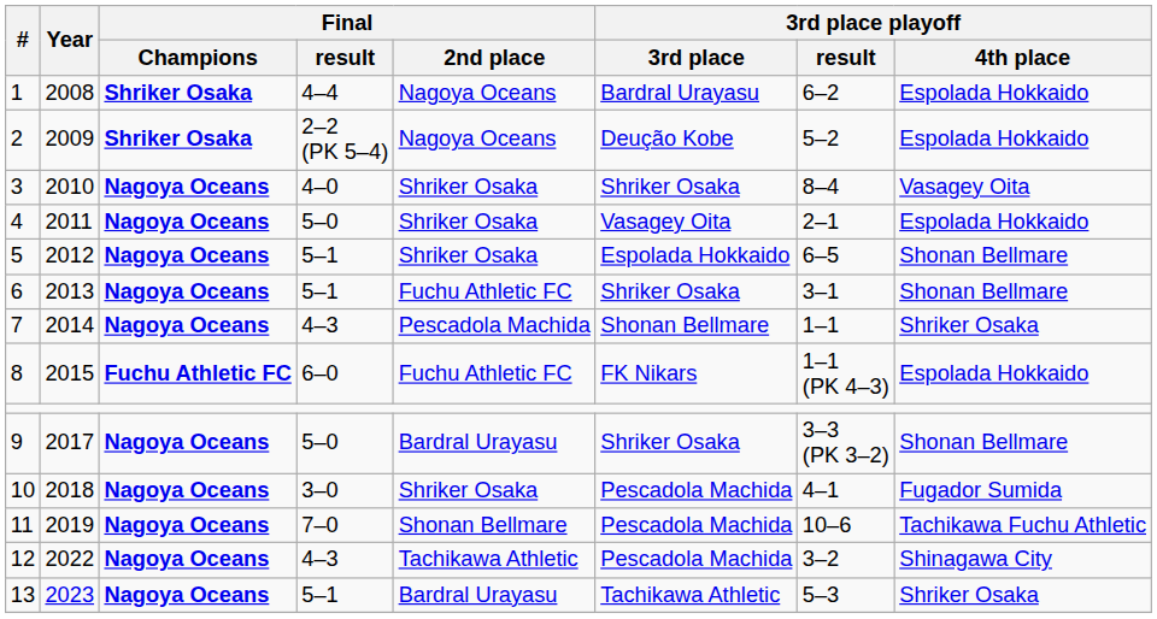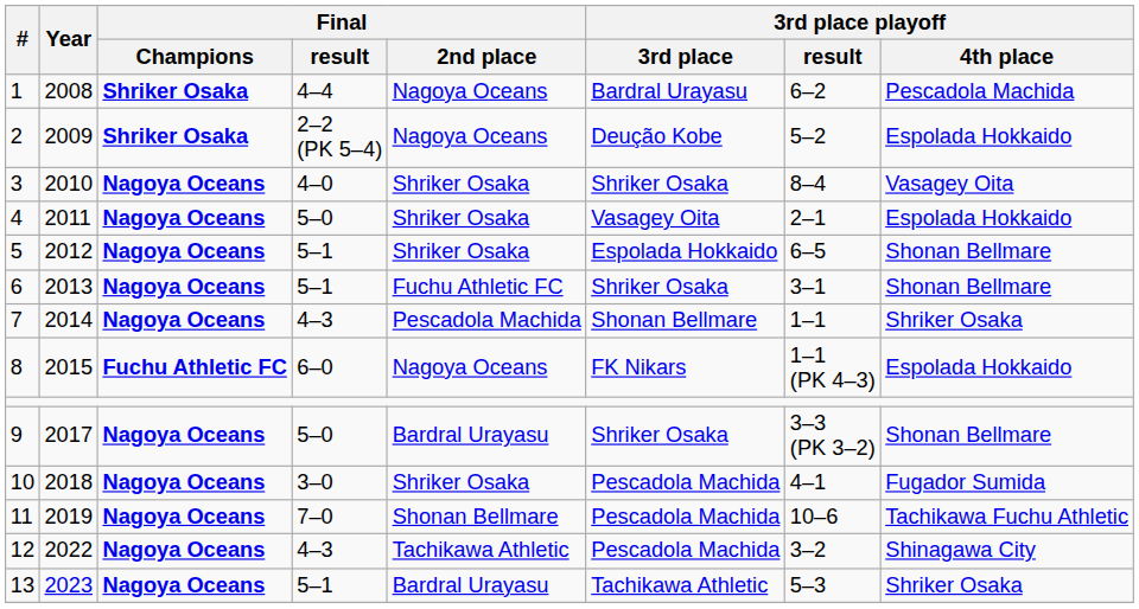 <table class="wikitable">
 <tr>
 <th rowspan=2>#</th>
 <th rowspan=2>Year</th>
 <th colspan=3>Final</th>
 <th colspan=3>3rd place playoff</th>
 </tr>
 <tr>
 <th>Champions</th>
 <th>result</th>
 <th>2nd place</th>
 <th>3rd place</th>
 <th>result</th>
 <th>4th place</th>
 </tr>
 <tr>
 <td>1</td>
 <td>2008</td>
 <td><strong><a href='#'>Shriker Osaka</a></strong></td>
 <td>4–4<br></td>
 <td><a href='#'>Nagoya Oceans</a></td>
 <td><a href='#'>Bardral Urayasu</a></td>
 <td>6–2</td>
-<td><a href='#'>Espolada Hokkaido</a></td>
+<td><a href='#'>Pescadola Machida</a></td>
 </tr>
 <tr>
 <td>2</td>
 <td>2009</td>
 <td><strong><a href='#'>Shriker Osaka</a></strong></td>
 <td>2–2<br>(PK 5–4)</td>
 <td><a href='#'>Nagoya Oceans</a></td>
 <td><a href='#'>Deução Kobe</a></td>
 <td>5–2</td>
 <td><a href='#'>Espolada Hokkaido</a></td>
 </tr>
 <tr>
 <td>3</td>
 <td>2010</td>
 <td><strong><a href='#'>Nagoya Oceans</a></strong></td>
 <td>4–0</td>
 <td><a href='#'>Shriker Osaka</a></td>
 <td><a href='#'>Shriker Osaka</a></td>
 <td>8–4</td>
 <td><a href='#'>Vasagey Oita</a></td>
 </tr>
 <tr>
 <td>4</td>
 <td>2011</td>
 <td><strong><a href='#'>Nagoya Oceans</a></strong></td>
 <td>5–0</td>
 <td><a href='#'>Shriker Osaka</a></td>
 <td><a href='#'>Vasagey Oita</a></td>
 <td>2–1</td>
 <td><a href='#'>Espolada Hokkaido</a></td>
 </tr>
 <tr>
 <td>5</td>
 <td>2012</td>
 <td><strong><a href='#'>Nagoya Oceans</a></strong></td>
 <td>5–1</td>
 <td><a href='#'>Shriker Osaka</a></td>
 <td><a href='#'>Espolada Hokkaido</a></td>
 <td>6–5</td>
 <td><a href='#'>Shonan Bellmare</a></td>
 </tr>
 <tr>
 <td>6</td>
 <td>2013</td>
 <td><strong><a href='#'>Nagoya Oceans</a></strong></td>
 <td>5–1</td>
 <td><a href='#'>Fuchu Athletic FC</a></td>
 <td><a href='#'>Shriker Osaka</a></td>
 <td>3–1</td>
 <td><a href='#'>Shonan Bellmare</a></td>
 </tr>
 <tr>
 <td>7</td>
 <td>2014</td>
 <td><strong><a href='#'>Nagoya Oceans</a></strong></td>
 <td>4–3</td>
 <td><a href='#'>Pescadola Machida</a></td>
 <td><a href='#'>Shonan Bellmare</a></td>
 <td>1–1<br></td>
 <td><a href='#'>Shriker Osaka</a></td>
 </tr>
 <tr>
 <td>8</td>
 <td>2015</td>
 <td><strong><a href='#'>Fuchu Athletic FC</a></strong></td>
 <td>6–0</td>
-<td><a href='#'>Fuchu Athletic FC</a></td>
+<td><a href='#'>Nagoya Oceans</a></td>
 <td> <a href='#'>FK Nikars</a></td>
 <td>1–1<br>(PK 4–3)</td>
 <td><a href='#'>Espolada Hokkaido</a></td>
 </tr>
 <tr>
 <td colspan=8></td>
 </tr>
 <tr>
 <td>9</td>
 <td>2017</td>
 <td><strong><a href='#'>Nagoya Oceans</a></strong></td>
 <td>5–0</td>
 <td><a href='#'>Bardral Urayasu</a></td>
 <td><a href='#'>Shriker Osaka</a></td>
 <td>3–3<br>(PK 3–2)</td>
 <td><a href='#'>Shonan Bellmare</a></td>
 </tr>
 <tr>
 <td>10</td>
 <td>2018</td>
 <td><strong><a href='#'>Nagoya Oceans</a></strong></td>
 <td>3–0</td>
 <td><a href='#'>Shriker Osaka</a></td>
 <td><a href='#'>Pescadola Machida</a></td>
 <td>4–1</td>
 <td><a href='#'>Fugador Sumida</a></td>
 </tr>
 <tr>
 <td>11</td>
 <td>2019</td>
 <td><strong><a href='#'>Nagoya Oceans</a></strong></td>
 <td>7–0</td>
 <td><a href='#'>Shonan Bellmare</a></td>
 <td><a href='#'>Pescadola Machida</a></td>
 <td>10–6</td>
 <td><a href='#'>Tachikawa Fuchu Athletic</a></td>
 </tr>
 <tr>
 <td>12</td>
 <td>2022</td>
 <td><strong><a href='#'>Nagoya Oceans</a></strong></td>
 <td>4–3</td>
 <td><a href='#'>Tachikawa Athletic</a></td>
 <td><a href='#'>Pescadola Machida</a></td>
 <td>3–2</td>
 <td><a href='#'>Shinagawa City</a></td>
 </tr>
 <tr>
 <td>13</td>
 <td><a href='#'>2023</a></td>
 <td><strong><a href='#'>Nagoya Oceans</a></strong></td>
 <td>5–1</td>
 <td><a href='#'>Bardral Urayasu</a></td>
 <td><a href='#'>Tachikawa Athletic</a></td>
 <td>5–3</td>
 <td><a href='#'>Shriker Osaka</a></td>
 </tr>
 <tr>
 </tr>
 </table>
